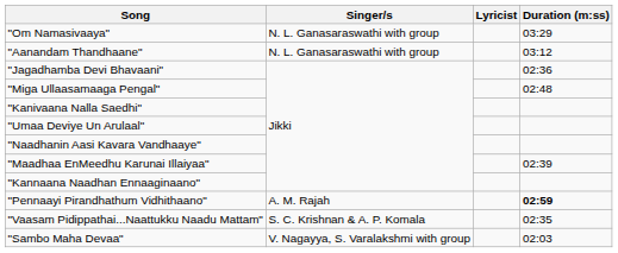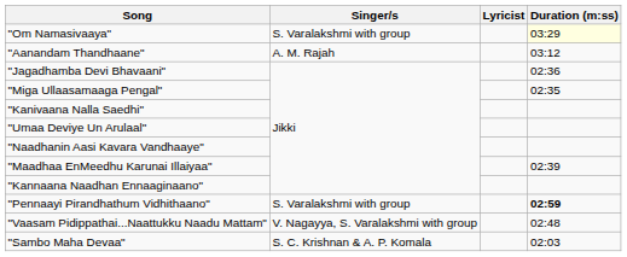 <table class="wikitable" style="font-size:95%;">
 <tr>
 <th>Song</th>
 <th>Singer/s</th>
 <th>Lyricist</th>
 <th>Duration (m:ss)</th>
 </tr>
 <tr>
 <td>"Om Namasivaaya"</td>
-<td>N. L. Ganasaraswathi with group</td>
+<td>S. Varalakshmi with group</td>
 <td></td>
-<td>03:29</td>
+<td style="background: lightyellow;">03:29</td>
 </tr>
 <tr>
 <td>"Aanandam Thandhaane"</td>
-<td>N. L. Ganasaraswathi with group</td>
+<td>A. M. Rajah</td>
 <td></td>
 <td>03:12</td>
 </tr>
 <tr>
 <td>"Jagadhamba Devi Bhavaani"</td>
 <td rowspan=7>Jikki</td>
 <td></td>
 <td>02:36</td>
 </tr>
 <tr>
 <td>"Miga Ullaasamaaga Pengal"</td>
 <td></td>
-<td>02:48</td>
+<td>02:35</td>
 </tr>
 <tr>
 <td>"Kanivaana Nalla Saedhi"</td>
 <td></td>
 <td></td>
 </tr>
 <tr>
 <td>"Umaa Deviye Un Arulaal"</td>
 <td></td>
 <td></td>
 </tr>
 <tr>
 <td>"Naadhanin Aasi Kavara Vandhaaye"</td>
 <td></td>
 <td></td>
 </tr>
 <tr>
 <td>"Maadhaa EnMeedhu Karunai Illaiyaa"</td>
 <td></td>
 <td>02:39</td>
 </tr>
 <tr>
 <td>"Kannaana Naadhan Ennaaginaano"</td>
 <td></td>
 <td></td>
 </tr>
 <tr>
 <td>"Pennaayi Pirandhathum Vidhithaano"</td>
-<td>A. M. Rajah</td>
+<td>S. Varalakshmi with group</td>
 <td></td>
 <td><strong>02:59</strong></td>
 </tr>
 <tr>
 <td>"Vaasam Pidippathai...Naattukku Naadu Mattam"</td>
-<td>S. C. Krishnan & A. P. Komala</td>
+<td>V. Nagayya, S. Varalakshmi with group</td>
 <td></td>
-<td>02:35</td>
+<td>02:48</td>
 </tr>
 <tr>
 <td>"Sambo Maha Devaa"</td>
-<td>V. Nagayya, S. Varalakshmi with group</td>
+<td>S. C. Krishnan & A. P. Komala</td>
 <td></td>
 <td>02:03</td>
 </tr>
 </table>
